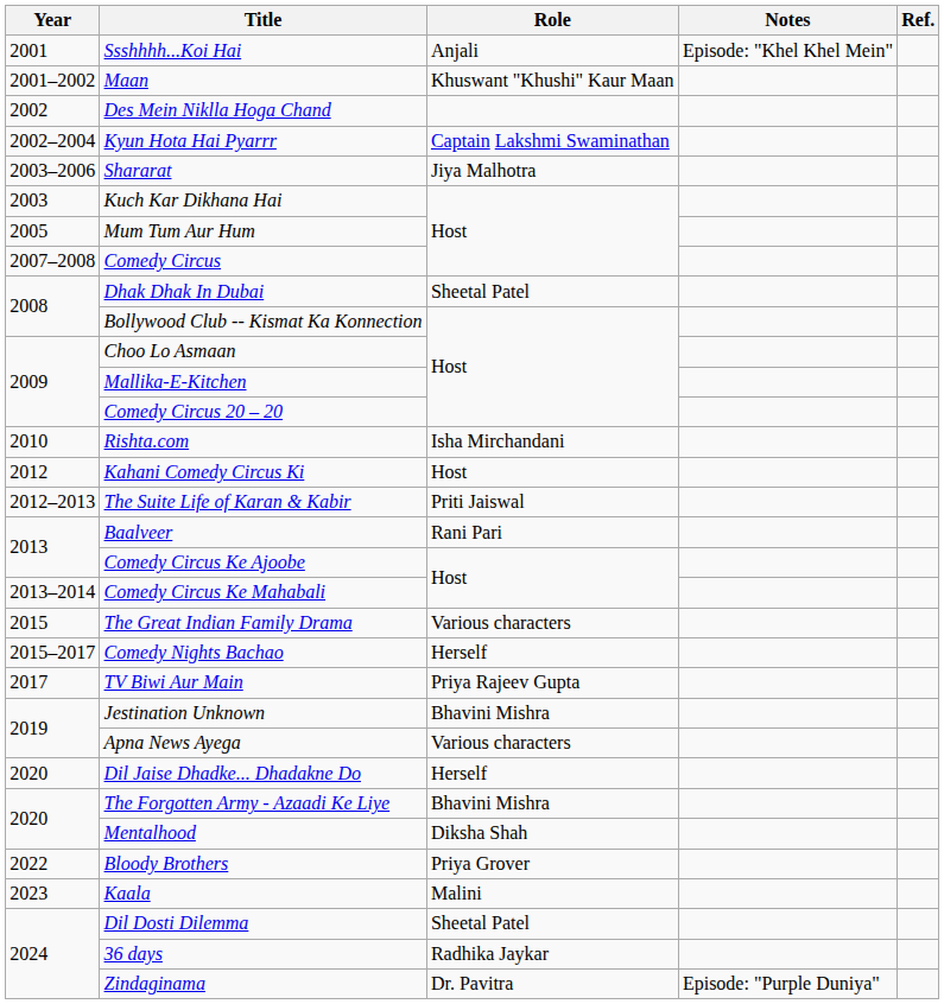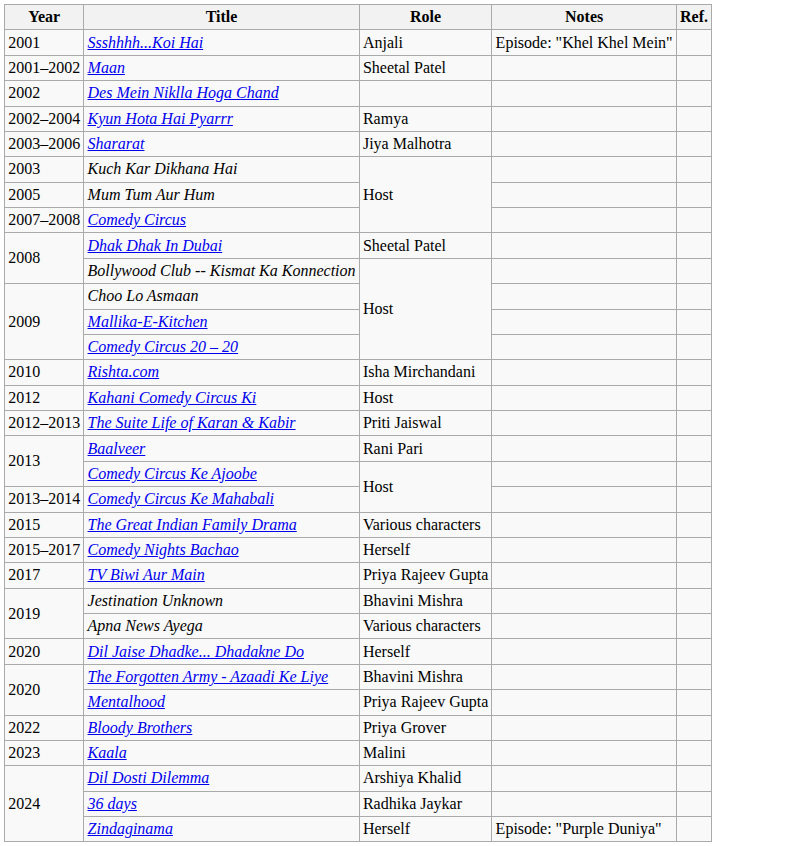 <table class="wikitable sortable">
 <tr>
 <th>Year</th>
 <th>Title</th>
 <th>Role</th>
 <th class="unsortable">Notes</th>
 <th class="unsortable">Ref.</th>
 </tr>
 <tr>
 <td>2001</td>
 <td><em><a href='#'>Ssshhhh...Koi Hai</a></em></td>
 <td>Anjali</td>
 <td>Episode: "Khel Khel Mein"</td>
 <td></td>
 </tr>
 <tr>
 <td>2001–2002</td>
 <td><em><a href='#'>Maan</a></em></td>
-<td>Khuswant "Khushi" Kaur Maan</td>
+<td>Sheetal Patel</td>
 <td></td>
 <td></td>
 </tr>
 <tr>
 <td>2002</td>
 <td><em><a href='#'>Des Mein Niklla Hoga Chand</a></em></td>
 <td></td>
 <td></td>
 <td></td>
 </tr>
 <tr>
 <td>2002–2004</td>
 <td><em><a href='#'>Kyun Hota Hai Pyarrr</a></em></td>
-<td><a href='#'>Captain</a> <a href='#'>Lakshmi Swaminathan</a></td>
+<td>Ramya</td>
 <td></td>
 <td></td>
 </tr>
 <tr>
 <td>2003–2006</td>
 <td><em><a href='#'>Shararat</a></em></td>
 <td>Jiya Malhotra</td>
 <td></td>
 <td></td>
 </tr>
 <tr>
 <td>2003</td>
 <td><em>Kuch Kar Dikhana Hai</em></td>
 <td rowspan="3">Host</td>
 <td></td>
 <td></td>
 </tr>
 <tr>
 <td>2005</td>
 <td><em>Mum Tum Aur Hum</em></td>
 <td></td>
 <td></td>
 </tr>
 <tr>
 <td>2007–2008</td>
 <td><em><a href='#'>Comedy Circus </a></em></td>
 <td></td>
 <td></td>
 </tr>
 <tr>
 <td rowspan="2">2008</td>
 <td><em><a href='#'>Dhak Dhak In Dubai</a></em></td>
 <td>Sheetal Patel</td>
 <td></td>
 <td></td>
 </tr>
 <tr>
 <td><em>Bollywood Club -- Kismat Ka Konnection</em></td>
 <td rowspan="4">Host</td>
 <td></td>
 <td></td>
 </tr>
 <tr>
 <td rowspan="3">2009</td>
 <td><em>Choo Lo  Asmaan</em></td>
 <td></td>
 <td></td>
 </tr>
 <tr>
 <td><em><a href='#'>Mallika-E-Kitchen</a></em></td>
 <td></td>
 <td></td>
 </tr>
 <tr>
 <td><em><a href='#'>Comedy Circus 20 – 20</a></em></td>
 <td></td>
 <td></td>
 </tr>
 <tr>
 <td>2010</td>
 <td><em><a href='#'>Rishta.com</a></em></td>
 <td>Isha Mirchandani</td>
 <td></td>
 <td></td>
 </tr>
 <tr>
 <td>2012</td>
 <td><em><a href='#'>Kahani Comedy Circus Ki</a></em></td>
 <td>Host</td>
 <td></td>
 <td></td>
 </tr>
 <tr>
 <td>2012–2013</td>
 <td><em><a href='#'>The Suite Life of Karan & Kabir</a></em></td>
 <td>Priti Jaiswal</td>
 <td></td>
 <td></td>
 </tr>
 <tr>
 <td rowspan="2">2013</td>
 <td><em><a href='#'>Baalveer</a></em></td>
 <td>Rani Pari</td>
 <td></td>
 <td></td>
 </tr>
 <tr>
 <td><em><a href='#'>Comedy Circus Ke Ajoobe</a></em></td>
 <td rowspan="2">Host</td>
 <td></td>
 <td></td>
 </tr>
 <tr>
 <td>2013–2014</td>
 <td><em><a href='#'>Comedy Circus Ke Mahabali</a></em></td>
 <td></td>
 <td></td>
 </tr>
 <tr>
 <td>2015</td>
 <td><em><a href='#'>The Great Indian Family Drama</a></em></td>
 <td>Various characters</td>
 <td></td>
 <td></td>
 </tr>
 <tr>
 <td>2015–2017</td>
 <td><em><a href='#'>Comedy Nights Bachao</a></em></td>
 <td>Herself</td>
 <td></td>
 <td></td>
 </tr>
 <tr>
 <td>2017</td>
 <td><em><a href='#'>TV Biwi Aur Main</a></em></td>
 <td>Priya Rajeev Gupta</td>
 <td></td>
 <td></td>
 </tr>
 <tr>
 <td rowspan="2">2019</td>
 <td><em>Jestination Unknown</em></td>
 <td>Bhavini Mishra</td>
 <td></td>
 <td></td>
 </tr>
 <tr>
 <td><em>Apna News Ayega</em></td>
 <td>Various characters</td>
 <td></td>
 <td></td>
 </tr>
 <tr>
 <td>2020</td>
 <td><em><a href='#'>Dil Jaise Dhadke... Dhadakne Do</a></em></td>
 <td>Herself</td>
 <td></td>
 <td></td>
 </tr>
 <tr>
 <td rowspan="2">2020</td>
 <td><em><a href='#'>The Forgotten Army - Azaadi Ke Liye</a></em></td>
 <td>Bhavini Mishra</td>
 <td></td>
 <td></td>
 </tr>
 <tr>
 <td><em><a href='#'>Mentalhood</a></em></td>
-<td>Diksha Shah</td>
+<td>Priya Rajeev Gupta</td>
 <td></td>
 <td></td>
 </tr>
 <tr>
 <td>2022</td>
 <td><em><a href='#'>Bloody Brothers</a></em></td>
 <td>Priya Grover</td>
 <td></td>
 <td></td>
 </tr>
 <tr>
 <td>2023</td>
 <td><em><a href='#'>Kaala</a></em></td>
 <td>Malini</td>
 <td></td>
 <td></td>
 </tr>
 <tr>
 <td rowspan="3">2024</td>
 <td><em><a href='#'>Dil Dosti Dilemma</a></em></td>
-<td>Sheetal Patel</td>
+<td>Arshiya Khalid</td>
 <td></td>
 <td></td>
 </tr>
 <tr>
 <td><em><a href='#'>36 days</a></em></td>
 <td>Radhika Jaykar</td>
 <td></td>
 <td></td>
 </tr>
 <tr>
 <td><em><a href='#'>Zindaginama</a></em></td>
-<td>Dr. Pavitra</td>
+<td>Herself</td>
 <td>Episode: "Purple Duniya"</td>
 <td></td>
 </tr>
 </table>
